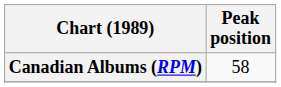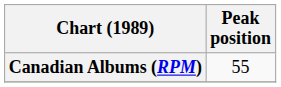 <table class="wikitable sortable plainrowheaders" style="text-align:center">
 <tr>
 <th scope="col">Chart (1989)</th>
 <th scope="col">Peak<br> position</th>
 </tr>
 <tr>
 <th scope="row">Canadian Albums (<em><a href='#'>RPM</a></em>)</th>
-<td>58</td>
+<td>55</td>
 </tr>
 <tr>
 </tr>
 <tr>
 </tr>
 </table>
